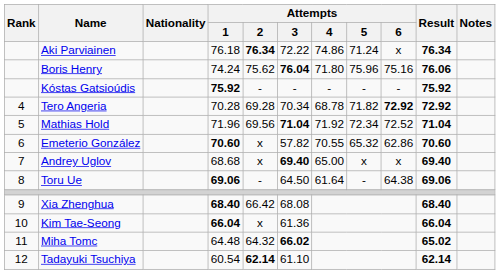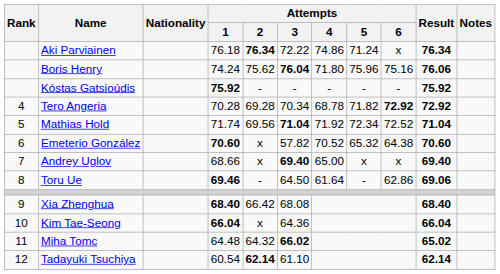 <table class="wikitable sortable" style="text-align:center">
 <tr>
 <th rowspan=2>Rank</th>
 <th rowspan=2>Name</th>
 <th rowspan=2>Nationality</th>
 <th colspan=6>Attempts</th>
 <th rowspan=2>Result</th>
 <th rowspan=2>Notes</th>
 </tr>
 <tr>
 <th>1</th>
 <th>2</th>
 <th>3</th>
 <th>4</th>
 <th>5</th>
 <th>6</th>
 </tr>
 <tr>
 <td></td>
 <td align=left><a href='#'>Aki Parviainen</a></td>
 <td align=left></td>
 <td>76.18</td>
 <td><strong>76.34</strong></td>
 <td>72.22</td>
 <td>74.86</td>
 <td>71.24</td>
 <td>x</td>
 <td><strong>76.34</strong></td>
 <td></td>
 </tr>
 <tr>
 <td></td>
 <td align=left><a href='#'>Boris Henry</a></td>
 <td align=left></td>
 <td>74.24</td>
 <td>75.62</td>
 <td><strong>76.04</strong></td>
 <td>71.80</td>
 <td>75.96</td>
 <td>75.16</td>
 <td><strong>76.06</strong></td>
 <td></td>
 </tr>
 <tr>
 <td></td>
 <td align=left><a href='#'>Kóstas Gatsioúdis</a></td>
 <td align=left></td>
 <td><strong>75.92</strong></td>
 <td>-</td>
 <td>-</td>
 <td>-</td>
 <td>-</td>
 <td>-</td>
 <td><strong>75.92</strong></td>
 <td></td>
 </tr>
 <tr>
 <td>4</td>
 <td align=left><a href='#'>Tero Angeria</a></td>
 <td align=left></td>
 <td>70.28</td>
 <td>69.28</td>
 <td>70.34</td>
 <td>68.78</td>
 <td>71.82</td>
 <td><strong>72.92</strong></td>
 <td><strong>72.92</strong></td>
 <td></td>
 </tr>
 <tr>
 <td>5</td>
 <td align=left><a href='#'>Mathias Hold</a></td>
 <td align=left></td>
-<td>71.96</td>
+<td>71.74</td>
 <td>69.56</td>
 <td><strong>71.04</strong></td>
 <td>71.92</td>
 <td>72.34</td>
 <td>72.52</td>
 <td><strong>71.04</strong></td>
 <td></td>
 </tr>
 <tr>
 <td>6</td>
 <td align=left><a href='#'>Emeterio González</a></td>
 <td align=left></td>
 <td><strong>70.60</strong></td>
 <td>x</td>
 <td>57.82</td>
-<td>70.55</td>
+<td>70.52</td>
 <td>65.32</td>
-<td>62.86</td>
+<td>64.38</td>
 <td><strong>70.60</strong></td>
 <td></td>
 </tr>
 <tr>
 <td>7</td>
 <td align=left><a href='#'>Andrey Uglov</a></td>
 <td align=left></td>
-<td>68.68</td>
+<td>68.66</td>
 <td>x</td>
 <td><strong>69.40</strong></td>
 <td>65.00</td>
 <td>x</td>
 <td>x</td>
 <td><strong>69.40</strong></td>
 <td></td>
 </tr>
 <tr>
 <td>8</td>
 <td align=left><a href='#'>Toru Ue</a></td>
 <td align=left></td>
-<td><strong>69.06</strong></td>
+<td><strong>69.46</strong></td>
 <td>-</td>
 <td>64.50</td>
 <td>61.64</td>
 <td>-</td>
-<td>64.38</td>
+<td>62.86</td>
 <td><strong>69.06</strong></td>
 <td></td>
 </tr>
 <tr>
 <td colspan=11 bgcolor=lightgray></td>
 </tr>
 <tr>
 <td>9</td>
 <td align=left><a href='#'>Xia Zhenghua</a></td>
 <td align=left></td>
 <td><strong>68.40</strong></td>
 <td>66.42</td>
 <td>68.08</td>
 <td colspan=3></td>
 <td><strong>68.40</strong></td>
 <td></td>
 </tr>
 <tr>
 <td>10</td>
 <td align=left><a href='#'>Kim Tae-Seong</a></td>
 <td align=left></td>
 <td><strong>66.04</strong></td>
 <td>x</td>
-<td>61.36</td>
+<td>64.36</td>
 <td colspan=3></td>
 <td><strong>66.04</strong></td>
 <td></td>
 </tr>
 <tr>
 <td>11</td>
 <td align=left><a href='#'>Miha Tomc</a></td>
 <td align=left></td>
 <td>64.48</td>
 <td>64.32</td>
 <td><strong>66.02</strong></td>
 <td colspan=3></td>
 <td><strong>65.02</strong></td>
 <td></td>
 </tr>
 <tr>
 <td>12</td>
 <td align=left><a href='#'>Tadayuki Tsuchiya</a></td>
 <td align=left></td>
 <td>60.54</td>
 <td><strong>62.14</strong></td>
 <td>61.10</td>
 <td colspan=3></td>
 <td><strong>62.14</strong></td>
 <td></td>
 </tr>
 </table>
